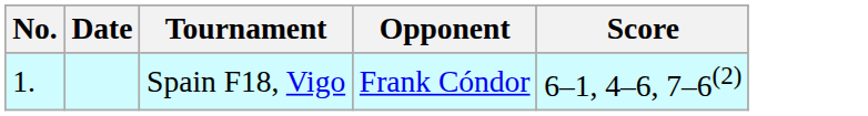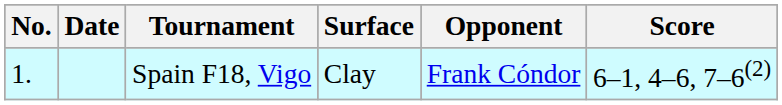 <table class="sortable wikitable">
 <tr>
 <th>No.</th>
 <th>Date</th>
 <th>Tournament</th>
+<th>Surface</th>
 <th>Opponent</th>
 <th class="unsortable">Score</th>
 </tr>
 <tr style="background:#cffcff;">
 <td>1.</td>
 <td></td>
 <td>Spain F18, <a href='#'>Vigo</a></td>
+<td>Clay</td>
 <td> <a href='#'>Frank Cóndor</a></td>
 <td>6–1, 4–6, 7–6<sup>(2)</sup></td>
 </tr>
 </table>
